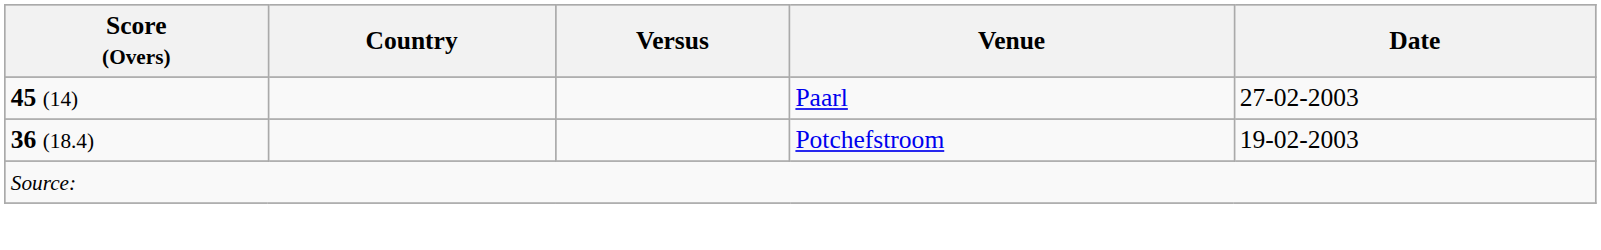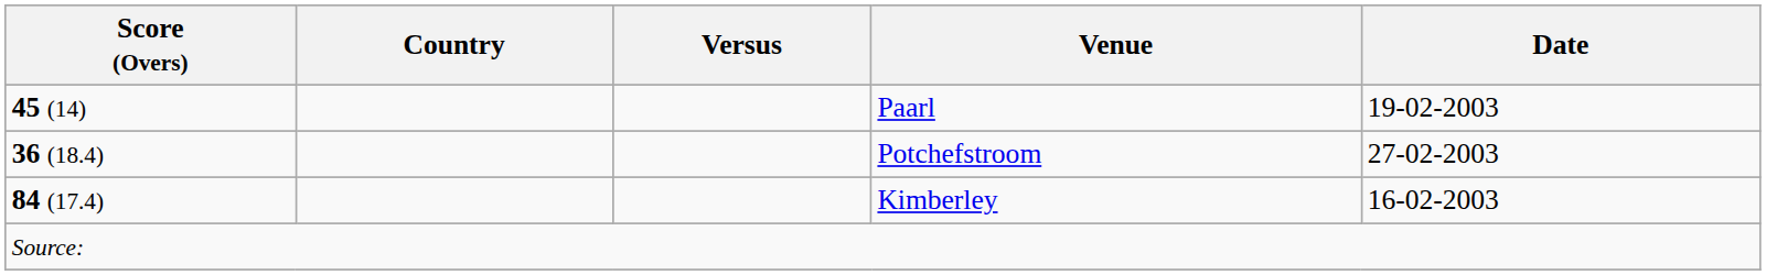 <table class="wikitable" style="font-size:95%;" width="75%">
 <tr>
 <th>Score <br><small>(Overs)</small></th>
 <th>Country</th>
 <th>Versus</th>
 <th>Venue</th>
 <th>Date</th>
 </tr>
 <tr>
 <td><strong>45</strong> <small>(14)</small></td>
 <td></td>
 <td></td>
 <td><a href='#'>Paarl</a></td>
-<td>27-02-2003</td>
+<td>19-02-2003</td>
 </tr>
 <tr>
 <td><strong>36</strong> <small>(18.4)</small></td>
 <td></td>
 <td></td>
 <td><a href='#'>Potchefstroom</a></td>
-<td>19-02-2003</td>
+<td>27-02-2003</td>
+</tr>
+<tr>
+<td><strong>84</strong> <small>(17.4)</small></td>
+<td></td>
+<td></td>
+<td><a href='#'>Kimberley</a></td>
+<td>16-02-2003</td>
 </tr>
 <tr>
 <td colspan=5 align="left"><small><em>Source:  </em></small></td>
 </tr>
 </table>
